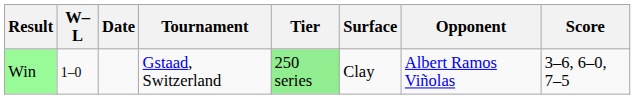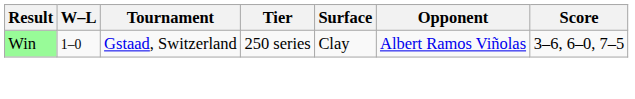 <table class="sortable wikitable">
 <tr>
 <th>Result</th>
 <th class=unsortable>W–L</th>
-<th>Date</th>
 <th>Tournament</th>
 <th>Tier</th>
 <th>Surface</th>
 <th>Opponent</th>
 <th class=unsortable>Score</th>
 </tr>
 <tr>
 <td bgcolor=98FB98>Win</td>
 <td><small>1–0</small></td>
-<td><a href='#'></a></td>
 <td><a href='#'>Gstaad</a>, Switzerland</td>
-<td style="background: lightgreen;">250 series</td>
+<td>250 series</td>
 <td>Clay</td>
 <td> <a href='#'>Albert Ramos Viñolas</a></td>
 <td>3–6, 6–0, 7–5</td>
 </tr>
 </table>
